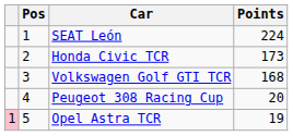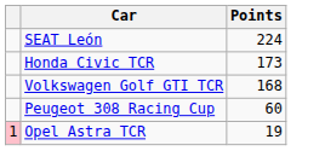 <table class="wikitable" style="font-size: 95%;">
 <tr>
 <th></th>
-<th>Pos</th>
 <th>Car</th>
 <th>Points</th>
 </tr>
 <tr>
 <td align="left"></td>
-<td>1</td>
 <td><a href='#'>SEAT León</a></td>
 <td align="right">224</td>
 </tr>
 <tr>
 <td align="left"></td>
-<td>2</td>
 <td><a href='#'>Honda Civic TCR</a></td>
 <td align="right">173</td>
 </tr>
 <tr>
 <td align="left"></td>
-<td>3</td>
 <td><a href='#'>Volkswagen Golf GTI TCR</a></td>
 <td align="right">168</td>
 </tr>
 <tr>
 <td align="left"></td>
-<td>4</td>
 <td><a href='#'>Peugeot 308 Racing Cup</a></td>
-<td align="right">20</td>
+<td align="right">60</td>
 </tr>
 <tr>
 <td align="left" style="background: pink;"> 1</td>
-<td>5</td>
 <td><a href='#'>Opel Astra TCR</a></td>
 <td align="right">19</td>
 </tr>
 </table>
